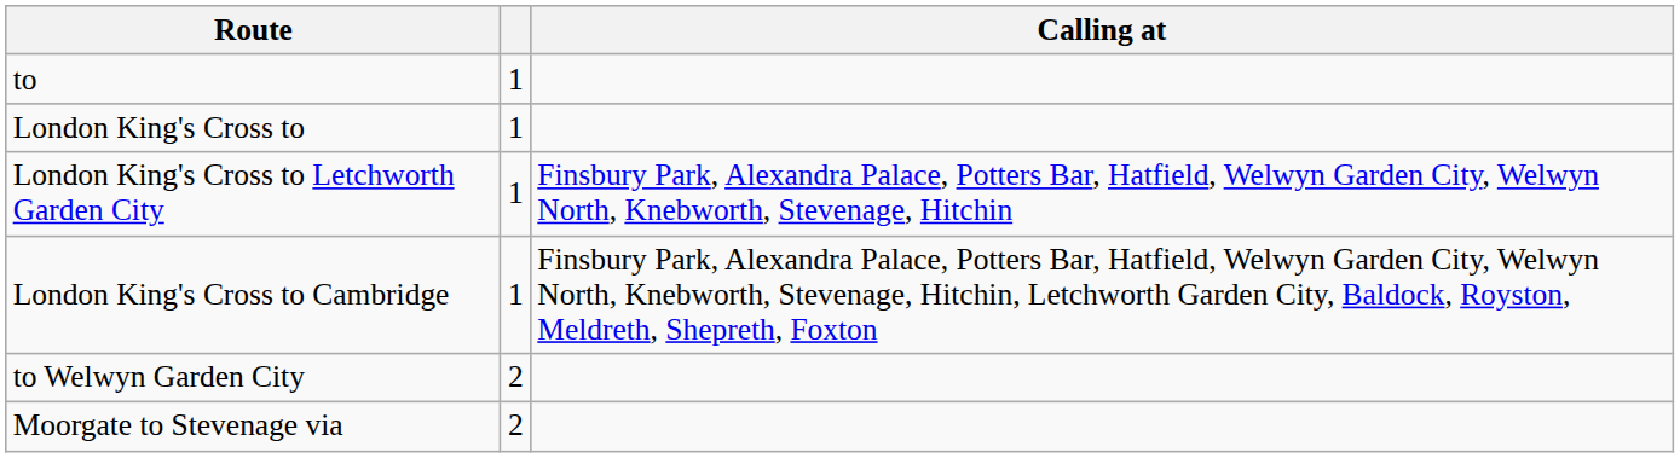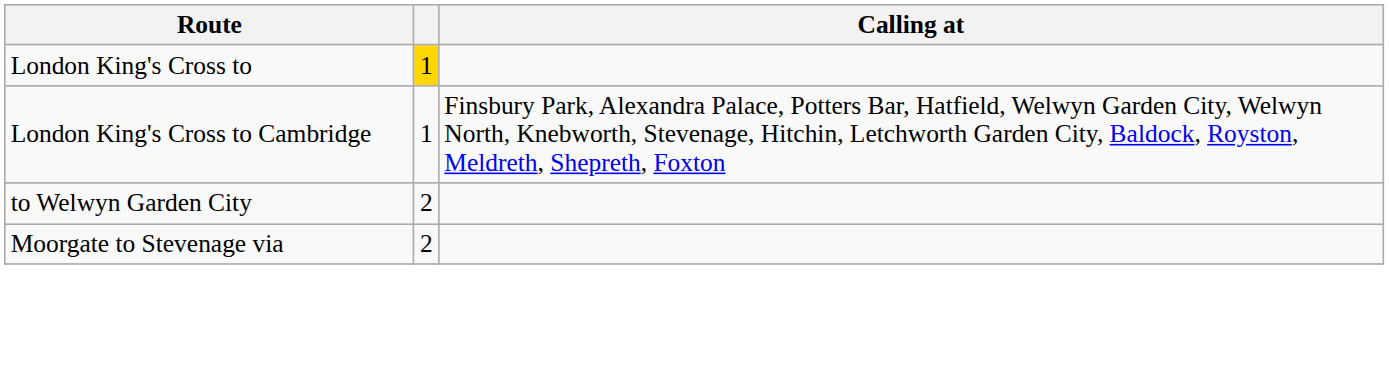 <table class="wikitable">
 <tr>
 <th width="250px"><strong>Route</strong></th>
 <th><strong></strong></th>
 <th><strong>Calling at</strong></th>
 </tr>
 <tr>
-<td> to </td>
-<td>1</td>
+<td>London King's Cross to </td>
+<td style="background: gold;">1</td>
 <td></td>
-</tr>
-<tr>
-<td>London King's Cross to </td>
-<td>1</td>
-<td></td>
-</tr>
-<tr>
-<td>London King's Cross to <a href='#'>Letchworth Garden City</a></td>
-<td>1</td>
-<td><a href='#'>Finsbury Park</a>, <a href='#'>Alexandra Palace</a>, <a href='#'>Potters Bar</a>, <a href='#'>Hatfield</a>, <a href='#'>Welwyn Garden City</a>, <a href='#'>Welwyn North</a>, <a href='#'>Knebworth</a>, <a href='#'>Stevenage</a>, <a href='#'>Hitchin</a></td>
 </tr>
 <tr>
 <td>London King's Cross to Cambridge</td>
 <td>1</td>
 <td>Finsbury Park, Alexandra Palace, Potters Bar, Hatfield, Welwyn Garden City, Welwyn North, Knebworth, Stevenage, Hitchin, Letchworth Garden City, <a href='#'>Baldock</a>, <a href='#'>Royston</a>, <a href='#'>Meldreth</a>, <a href='#'>Shepreth</a>, <a href='#'>Foxton</a></td>
 </tr>
 <tr>
 <td> to Welwyn Garden City</td>
 <td>2</td>
 <td></td>
 </tr>
 <tr>
 <td>Moorgate to Stevenage via </td>
 <td>2</td>
 <td></td>
 </tr>
 </table>
